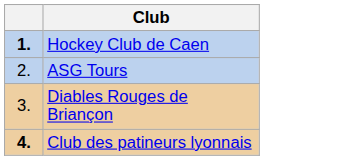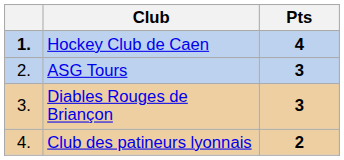 <table class="wikitable">
 <tr>
 <th width="30"></th>
 <th width="200">Club</th>
+<th width="70">Pts</th>
 </tr>
 <tr bgcolor="#BCD2EE" align="center">
 <td><strong>1.</strong></td>
 <td align="left"><a href='#'>Hockey Club de Caen</a></td>
+<td><strong>4</strong></td>
 </tr>
 <tr bgcolor="#BCD2EE" align="center">
 <td>2.</td>
 <td align="left"><a href='#'>ASG Tours</a></td>
+<td><strong>3</strong></td>
 </tr>
 <tr bgcolor="#EECFA1" align="center">
 <td>3.</td>
 <td align="left"><a href='#'>Diables Rouges de Briançon</a></td>
+<td><strong>3</strong></td>
 </tr>
 <tr bgcolor="#EECFA1" align="center">
-<td><strong>4.</strong></td>
+<td>4.</td>
 <td align="left"><a href='#'>Club des patineurs lyonnais</a></td>
+<td><strong>2</strong></td>
 </tr>
 </table>
